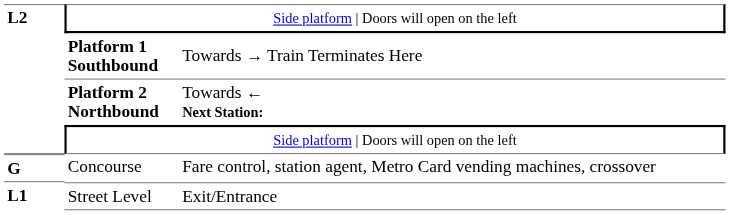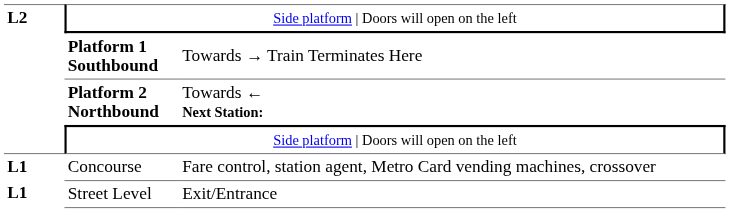 <table table border=0 cellspacing=0 cellpadding=3>
 <tr>
 <td style="border-top:solid 1px grey;border-bottom:solid 1px grey;" width=50 rowspan=4 valign=top><strong>L2</strong></td>
 <td style="border-top:solid 1px grey;border-right:solid 2px black;border-left:solid 2px black;border-bottom:solid 2px black;text-align:center;" colspan=2><small><a href='#'>Side platform</a> | Doors will open on the left </small></td>
 </tr>
 <tr>
 <td style="border-bottom:solid 1px grey;" width=100><span><strong>Platform 1</strong><br><strong>Southbound</strong></span></td>
 <td style="border-bottom:solid 1px grey;" width=500>Towards → Train Terminates Here</td>
 </tr>
 <tr>
 <td><span><strong>Platform 2</strong><br><strong>Northbound</strong></span></td>
 <td><span></span>Towards ← <br><small><strong>Next Station:</strong> </small></td>
 </tr>
 <tr>
 <td style="border-top:solid 2px black;border-right:solid 2px black;border-left:solid 2px black;border-bottom:solid 1px grey;" colspan=2  align=center><small><a href='#'>Side platform</a> | Doors will open on the left </small></td>
 </tr>
 <tr>
-<td style="border-bottom:solid 1px grey;border-top:solid 1px grey;" width=50 valign=top><strong>G</strong></td>
+<td valign=top><strong>L1</strong></td>
 <td valign=top>Concourse</td>
 <td valign=top>Fare control, station agent, Metro Card vending machines, crossover</td>
 </tr>
 <tr>
 <td valign=top><strong>L1</strong></td>
 <td style="border-top:solid 1px grey;border-bottom:solid 1px grey;" width=100 valign=top>Street Level</td>
 <td style="border-top:solid 1px grey;border-bottom:solid 1px grey;" width=500 valign=top>Exit/Entrance</td>
 </tr>
 </table>
